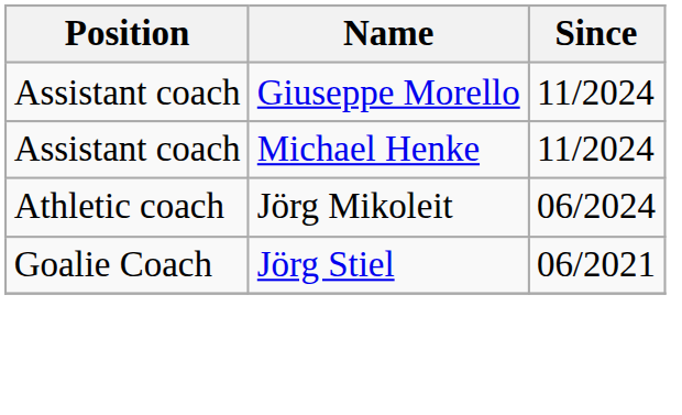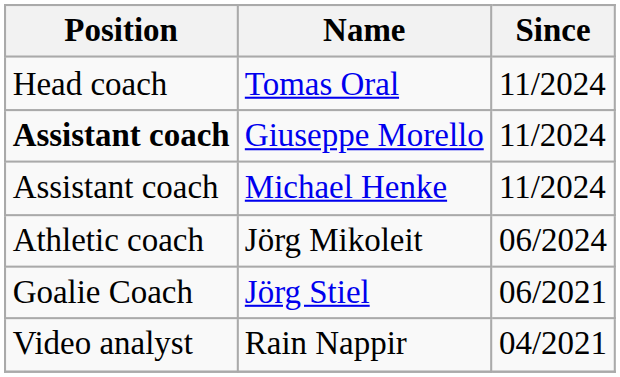 <table class= wikitable>
 <tr>
 <th>Position</th>
 <th>Name</th>
 <th>Since</th>
 </tr>
 <tr>
-<td>Assistant coach</td>
+<td>Head coach</td>
+<td> <a href='#'>Tomas Oral</a></td>
+<td>11/2024</td>
+</tr>
+<tr>
+<td><strong>Assistant coach</strong></td>
 <td> <a href='#'>Giuseppe Morello</a></td>
 <td>11/2024</td>
 </tr>
 <tr>
 <td>Assistant coach</td>
 <td> <a href='#'>Michael Henke</a></td>
 <td>11/2024</td>
 </tr>
 <tr>
 <td>Athletic coach</td>
 <td> Jörg Mikoleit</td>
 <td>06/2024</td>
 </tr>
 <tr>
 <td>Goalie Coach</td>
 <td> <a href='#'>Jörg Stiel</a></td>
 <td>06/2021</td>
 </tr>
 <tr>
+<td>Video analyst</td>
+<td> Rain Nappir</td>
+<td>04/2021</td>
+</tr>
+<tr>
 </tr>
 </table>
